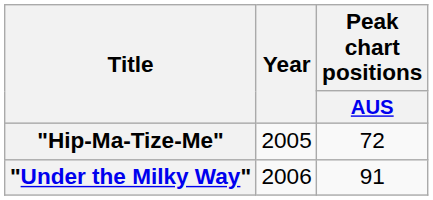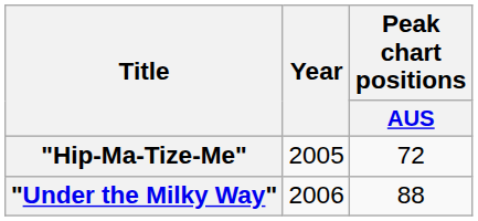 <table class="wikitable plainrowheaders" style="text-align:center;">
 <tr>
 <th scope="col" rowspan="2">Title</th>
 <th scope="col" rowspan="2">Year</th>
 <th scope="col" colspan="1">Peak chart positions</th>
 </tr>
 <tr>
 <th scope="col" style="width:3em;font-size:90%;"><a href='#'>AUS</a><br></th>
 </tr>
 <tr>
 <th scope="row">"Hip-Ma-Tize-Me"<br></th>
 <td>2005</td>
 <td>72</td>
 </tr>
 <tr>
 <th scope="row">"<a href='#'>Under the Milky Way</a>"<br></th>
 <td>2006</td>
-<td>91</td>
+<td>88</td>
 </tr>
 </table>
